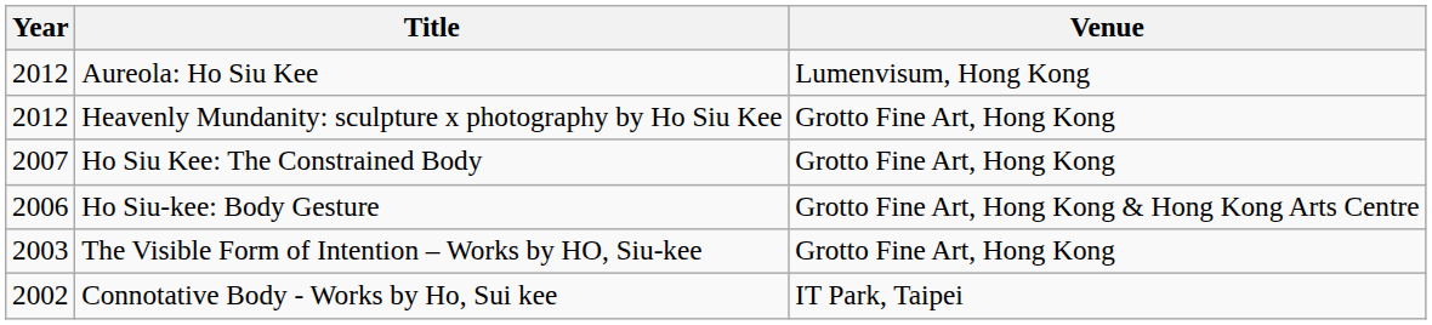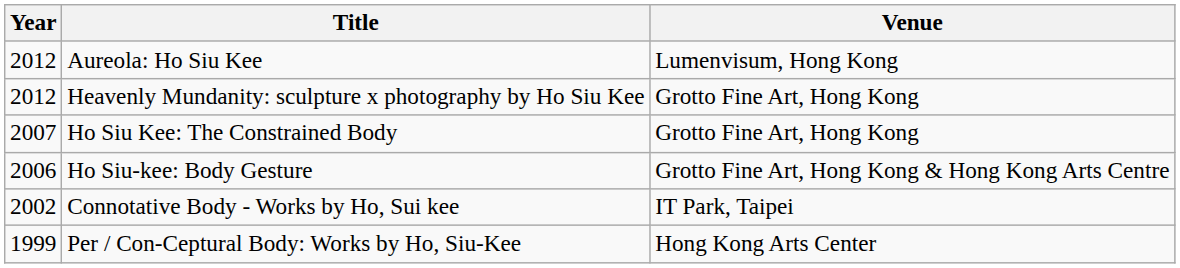 <table class="wikitable">
 <tr>
 <th>Year</th>
 <th>Title</th>
 <th>Venue</th>
 </tr>
 <tr>
 <td>2012</td>
 <td>Aureola: Ho Siu Kee</td>
 <td>Lumenvisum, Hong Kong</td>
 </tr>
 <tr>
 <td>2012</td>
 <td>Heavenly Mundanity: sculpture x photography by Ho Siu Kee</td>
 <td>Grotto Fine Art, Hong Kong</td>
 </tr>
 <tr>
 <td>2007</td>
 <td>Ho Siu Kee: The Constrained Body</td>
 <td>Grotto Fine Art, Hong Kong</td>
 </tr>
 <tr>
 <td>2006</td>
 <td>Ho Siu-kee: Body Gesture</td>
 <td>Grotto Fine Art, Hong Kong & Hong Kong Arts Centre</td>
 </tr>
 <tr>
-<td>2003</td>
-<td>The Visible Form of Intention – Works by HO, Siu-kee</td>
-<td>Grotto Fine Art, Hong Kong</td>
-</tr>
-<tr>
 <td>2002</td>
 <td>Connotative Body - Works by Ho, Sui kee</td>
 <td>IT Park, Taipei</td>
 </tr>
+<tr>
+<td>1999</td>
+<td>Per / Con-Ceptural Body: Works by Ho, Siu-Kee</td>
+<td>Hong Kong Arts Center</td>
+</tr>
 </table>
